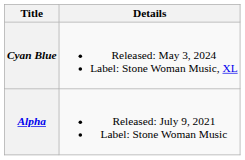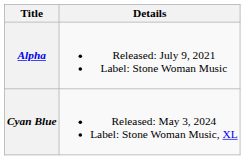 <table class="wikitable plainrowheaders" style="text-align:center;">
 <tr>
 <th scope="col">Title</th>
 <th scope="col">Details</th>
 </tr>
 <tr>
+<th scope="row"><em><a href='#'>Alpha</a></em></th>
+<td><br><ul><li>Released: July 9, 2021</li><li>Label: Stone Woman Music</li></ul></td>
+</tr>
+<tr>
 <th scope="row"><em>Cyan Blue</em></th>
 <td><br><ul><li>Released: May 3, 2024</li><li>Label: Stone Woman Music, <a href='#'>XL</a></li></ul></td>
 </tr>
-<tr>
-<th scope="row"><em><a href='#'>Alpha</a></em></th>
-<td><br><ul><li>Released: July 9, 2021</li><li>Label: Stone Woman Music</li></ul></td>
-</tr>
 </table>
